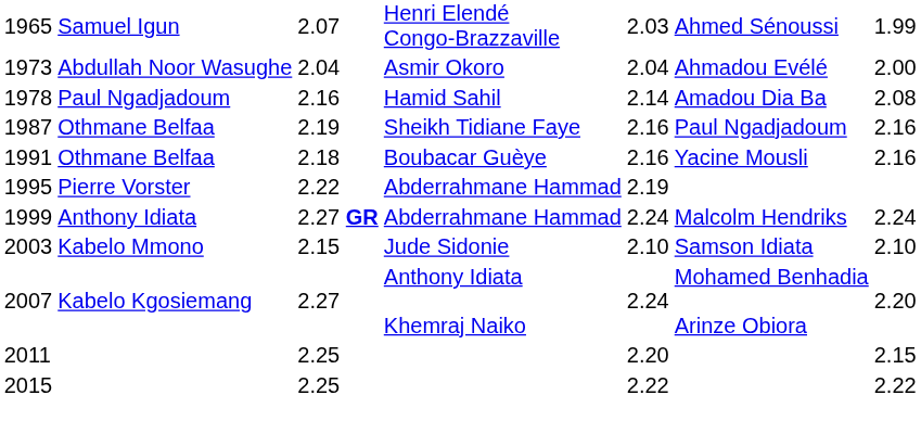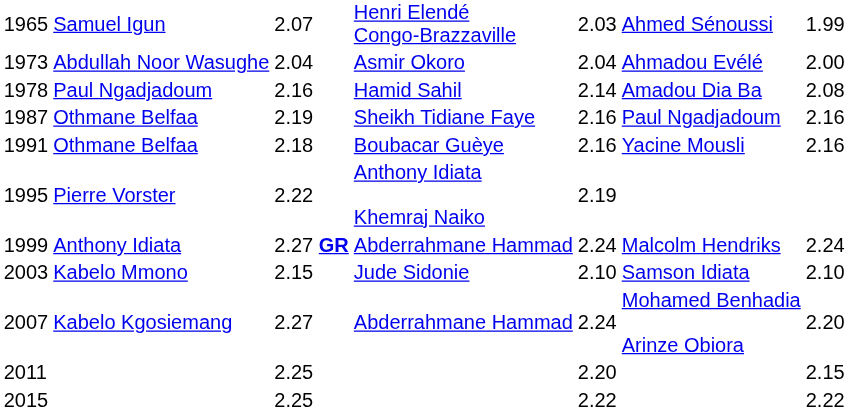 <table>
 <tr>
 <td>1965</td>
 <td><a href='#'>Samuel Igun</a><br> </td>
 <td>2.07</td>
 <td><a href='#'>Henri Elendé</a><br> <a href='#'>Congo-Brazzaville</a></td>
 <td>2.03</td>
 <td><a href='#'>Ahmed Sénoussi</a><br> </td>
 <td>1.99</td>
 </tr>
 <tr>
 <td>1973</td>
 <td><a href='#'>Abdullah Noor Wasughe</a><br> </td>
 <td>2.04</td>
 <td><a href='#'>Asmir Okoro</a><br> </td>
 <td>2.04</td>
 <td><a href='#'>Ahmadou Evélé</a><br> </td>
 <td>2.00</td>
 </tr>
 <tr>
 <td>1978</td>
 <td><a href='#'>Paul Ngadjadoum</a><br> </td>
 <td>2.16</td>
 <td><a href='#'>Hamid Sahil</a><br> </td>
 <td>2.14</td>
 <td><a href='#'>Amadou Dia Ba</a><br> </td>
 <td>2.08</td>
 </tr>
 <tr>
 <td>1987</td>
 <td><a href='#'>Othmane Belfaa</a><br> </td>
 <td>2.19</td>
 <td><a href='#'>Sheikh Tidiane Faye</a><br> </td>
 <td>2.16</td>
 <td><a href='#'>Paul Ngadjadoum</a><br> </td>
 <td>2.16</td>
 </tr>
 <tr>
 <td>1991</td>
 <td><a href='#'>Othmane Belfaa</a><br> </td>
 <td>2.18</td>
 <td><a href='#'>Boubacar Guèye</a><br> </td>
 <td>2.16</td>
 <td><a href='#'>Yacine Mousli</a><br> </td>
 <td>2.16</td>
 </tr>
 <tr>
 <td>1995</td>
 <td><a href='#'>Pierre Vorster</a><br> </td>
 <td>2.22</td>
-<td><a href='#'>Abderrahmane Hammad</a> <br> </td>
+<td><a href='#'>Anthony Idiata</a><br><br> <a href='#'>Khemraj Naiko</a><br> </td>
 <td>2.19</td>
 <td></td>
 <td></td>
 </tr>
 <tr>
 <td>1999</td>
 <td><a href='#'>Anthony Idiata</a><br> </td>
 <td>2.27 <strong><a href='#'>GR</a></strong></td>
 <td><a href='#'>Abderrahmane Hammad</a><br> </td>
 <td>2.24</td>
 <td><a href='#'>Malcolm Hendriks</a><br> </td>
 <td>2.24</td>
 </tr>
 <tr>
 <td>2003<br></td>
 <td><a href='#'>Kabelo Mmono</a> <br> </td>
 <td>2.15</td>
 <td><a href='#'>Jude Sidonie</a> <br> </td>
 <td>2.10</td>
 <td><a href='#'>Samson Idiata</a> <br> </td>
 <td>2.10</td>
 </tr>
 <tr>
 <td>2007<br></td>
 <td><a href='#'>Kabelo Kgosiemang</a> <br> </td>
 <td>2.27</td>
-<td><a href='#'>Anthony Idiata</a><br><br> <a href='#'>Khemraj Naiko</a><br> </td>
+<td><a href='#'>Abderrahmane Hammad</a> <br> </td>
 <td>2.24</td>
 <td><a href='#'>Mohamed Benhadia</a> <br> <br><a href='#'>Arinze Obiora</a> <br> </td>
 <td>2.20</td>
 </tr>
 <tr>
 <td>2011<br></td>
 <td></td>
 <td>2.25</td>
 <td></td>
 <td>2.20</td>
 <td></td>
 <td>2.15</td>
 </tr>
 <tr>
 <td>2015</td>
 <td></td>
 <td>2.25</td>
 <td></td>
 <td>2.22</td>
 <td></td>
 <td>2.22</td>
 </tr>
 </table>
